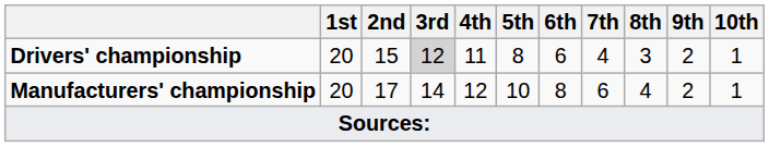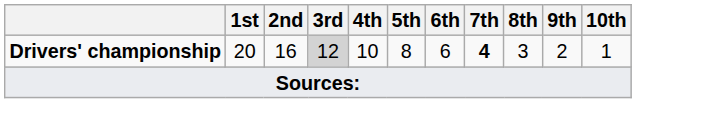 <table class="wikitable" style="font-size: 85%; text-align: center;">
 <tr>
 <th></th>
 <th>1st</th>
 <th>2nd</th>
 <th>3rd</th>
 <th>4th</th>
 <th>5th</th>
 <th>6th</th>
 <th>7th</th>
 <th>8th</th>
 <th>9th</th>
 <th>10th</th>
 </tr>
 <tr>
 <td align="left"><strong>Drivers' championship</strong></td>
 <td>20</td>
-<td>15</td>
+<td>16</td>
 <td style="background: lightgrey;">12</td>
-<td>11</td>
-<td>8</td>
-<td>6</td>
-<td>4</td>
-<td>3</td>
-<td>2</td>
-<td>1</td>
-</tr>
-<tr>
-<td align="left"><strong>Manufacturers' championship</strong></td>
-<td>20</td>
-<td>17</td>
-<td>14</td>
-<td>12</td>
 <td>10</td>
 <td>8</td>
 <td>6</td>
-<td>4</td>
+<td><strong>4</strong></td>
+<td>3</td>
 <td>2</td>
 <td>1</td>
 </tr>
 <tr>
 <td colspan="11" style="background-color:#EAECF0;text-align:center"><strong>Sources:</strong></td>
 </tr>
 </table>
